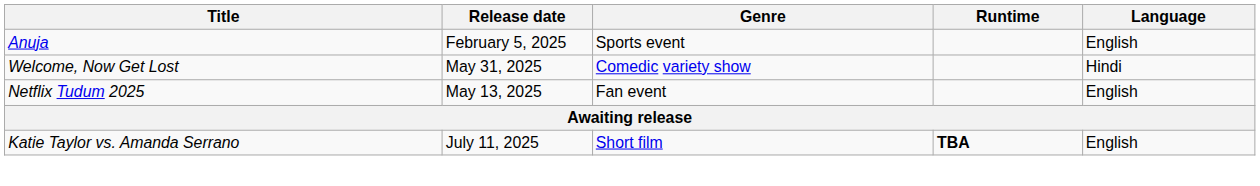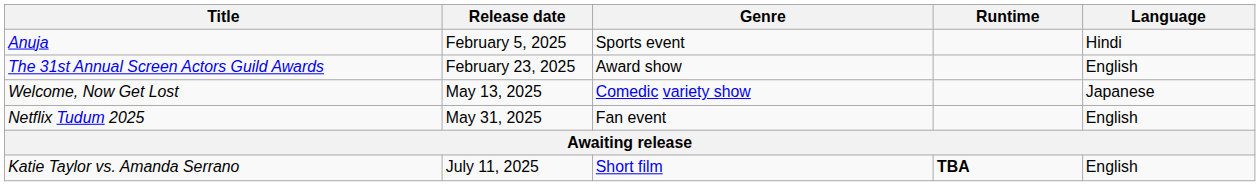 <table class="wikitable sortable" style="width:100%">
 <tr>
 <th style="width:35%;">Title</th>
 <th scope="col" style="width:12%;">Release date</th>
 <th>Genre</th>
 <th>Runtime</th>
 <th>Language</th>
 </tr>
 <tr>
 <td><em><a href='#'>Anuja</a></em></td>
 <td>February 5, 2025</td>
 <td>Sports event</td>
 <td></td>
+<td>Hindi</td>
+</tr>
+<tr>
+<td><em><a href='#'>The 31st Annual Screen Actors Guild Awards</a></em></td>
+<td>February 23, 2025</td>
+<td>Award show</td>
+<td></td>
 <td>English</td>
 </tr>
 <tr>
 <td><em>Welcome, Now Get Lost</em></td>
-<td>May 31, 2025</td>
+<td>May 13, 2025</td>
 <td><a href='#'>Comedic</a> <a href='#'>variety show</a></td>
 <td></td>
-<td>Hindi</td>
+<td>Japanese</td>
 </tr>
 <tr>
 <td><em>Netflix <a href='#'>Tudum</a> 2025</em></td>
-<td>May 13, 2025</td>
+<td>May 31, 2025</td>
 <td>Fan event</td>
 <td></td>
 <td>English</td>
 </tr>
 <tr>
 <th colspan="5" data-sort-value="zzz">Awaiting release</th>
 </tr>
 <tr>
 <td><em>Katie Taylor vs. Amanda Serrano</em></td>
 <td>July 11, 2025</td>
 <td><a href='#'>Short film</a></td>
 <td><strong>TBA</strong></td>
 <td>English</td>
 </tr>
 </table>
